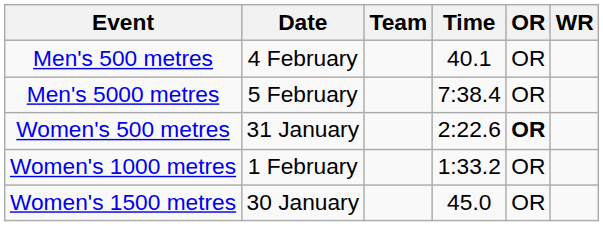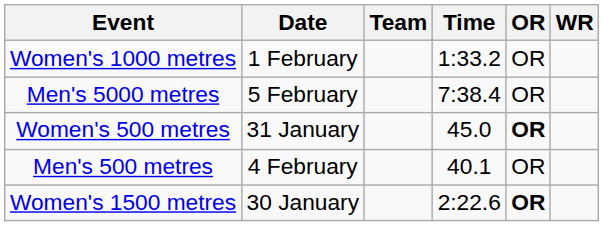 <table class="wikitable" style="text-align:center">
 <tr>
 <th>Event</th>
 <th>Date</th>
 <th>Team</th>
 <th>Time</th>
 <th>OR</th>
 <th>WR</th>
 </tr>
 <tr>
-<td><a href='#'>Men's 500 metres</a></td>
-<td>4 February</td>
+<td><a href='#'>Women's 1000 metres</a></td>
+<td>1 February</td>
 <td></td>
-<td>40.1</td>
+<td>1:33.2</td>
 <td>OR</td>
 <td></td>
 </tr>
 <tr>
 <td><a href='#'>Men's 5000 metres</a></td>
 <td>5 February</td>
 <td></td>
 <td>7:38.4</td>
 <td>OR</td>
 <td></td>
 </tr>
 <tr>
 <td><a href='#'>Women's 500 metres</a></td>
 <td>31 January</td>
 <td></td>
-<td>2:22.6</td>
+<td>45.0</td>
 <td><strong>OR</strong></td>
 <td></td>
 </tr>
 <tr>
-<td><a href='#'>Women's 1000 metres</a></td>
-<td>1 February</td>
+<td><a href='#'>Men's 500 metres</a></td>
+<td>4 February</td>
 <td></td>
-<td>1:33.2</td>
+<td>40.1</td>
 <td>OR</td>
 <td></td>
 </tr>
 <tr>
 <td><a href='#'>Women's 1500 metres</a></td>
 <td>30 January</td>
 <td></td>
-<td>45.0</td>
-<td>OR</td>
+<td>2:22.6</td>
+<td><strong>OR</strong></td>
 <td></td>
 </tr>
 </table>
